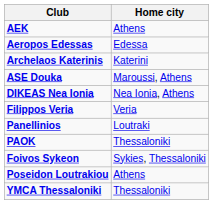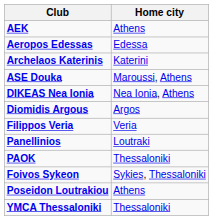 <table class="wikitable">
 <tr>
 <th>Club</th>
 <th>Home city</th>
 </tr>
 <tr>
 <td align="left"><strong><a href='#'>AEK</a></strong></td>
 <td><a href='#'>Athens</a></td>
 </tr>
 <tr>
 <td align="left"><strong><a href='#'>Aeropos Edessas</a></strong></td>
 <td><a href='#'>Edessa</a></td>
 </tr>
 <tr>
 <td align="left"><strong><a href='#'>Archelaos Katerinis</a></strong></td>
 <td><a href='#'>Katerini</a></td>
 </tr>
 <tr>
 <td align="left"><strong><a href='#'>ASE Douka</a></strong></td>
 <td><a href='#'>Maroussi</a>, <a href='#'>Athens</a></td>
 </tr>
 <tr>
 <td align="left"><strong><a href='#'>DIKEAS Nea Ionia</a></strong></td>
 <td><a href='#'>Nea Ionia</a>, <a href='#'>Athens</a></td>
 </tr>
 <tr>
+<td align="left"><strong><a href='#'>Diomidis Argous</a></strong></td>
+<td><a href='#'>Argos</a></td>
+</tr>
+<tr>
 <td align="left"><strong> <a href='#'>Filippos Veria</a></strong></td>
 <td><a href='#'>Veria</a></td>
 </tr>
 <tr>
 <td align="left"><strong><a href='#'>Panellinios</a></strong></td>
 <td><a href='#'>Loutraki</a></td>
 </tr>
 <tr>
 <td align="left"><strong> <a href='#'>PAOK</a></strong></td>
 <td><a href='#'>Thessaloniki</a></td>
 </tr>
 <tr>
 <td align="left"><strong><a href='#'>Foivos Sykeon</a></strong></td>
 <td><a href='#'>Sykies</a>, <a href='#'>Thessaloniki</a></td>
 </tr>
 <tr>
 <td align="left"><strong> <a href='#'>Poseidon Loutrakiou</a></strong></td>
 <td><a href='#'>Athens</a></td>
 </tr>
 <tr>
 <td align="left"><strong> <a href='#'>YMCA Thessaloniki</a></strong></td>
 <td><a href='#'>Thessaloniki</a></td>
 </tr>
 </table>
